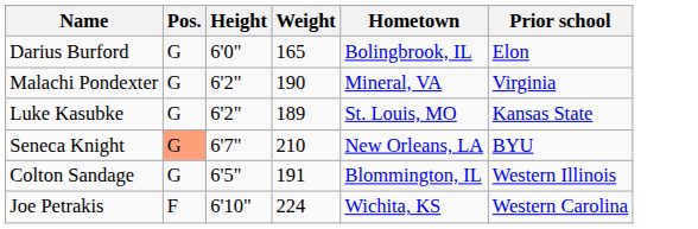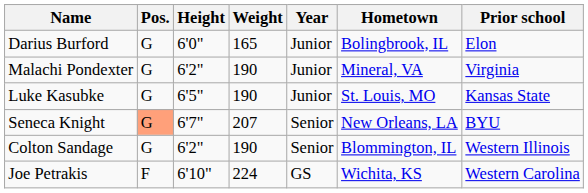 <table class="wikitable sortable" border="1">
 <tr>
 <th>Name</th>
 <th>Pos.</th>
 <th>Height</th>
 <th>Weight</th>
+<th>Year</th>
 <th>Hometown</th>
 <th class="unsortable">Prior school</th>
 </tr>
 <tr>
 <td>Darius Burford</td>
 <td>G</td>
 <td>6'0"</td>
 <td>165</td>
+<td>Junior</td>
 <td><a href='#'>Bolingbrook, IL</a></td>
 <td><a href='#'>Elon</a></td>
 </tr>
 <tr>
 <td>Malachi Pondexter</td>
 <td>G</td>
 <td>6'2"</td>
 <td>190</td>
+<td>Junior</td>
 <td><a href='#'>Mineral, VA</a></td>
 <td><a href='#'>Virginia</a></td>
 </tr>
 <tr>
 <td>Luke Kasubke</td>
 <td>G</td>
-<td>6'2"</td>
-<td>189</td>
+<td>6'5"</td>
+<td>190</td>
+<td>Junior</td>
 <td><a href='#'>St. Louis, MO</a></td>
 <td><a href='#'>Kansas State</a></td>
 </tr>
 <tr>
 <td>Seneca Knight</td>
 <td style="background: lightsalmon;">G</td>
 <td>6'7"</td>
-<td>210</td>
+<td>207</td>
+<td>Senior</td>
 <td><a href='#'>New Orleans, LA</a></td>
 <td><a href='#'>BYU</a></td>
 </tr>
 <tr>
 <td>Colton Sandage</td>
 <td>G</td>
-<td>6'5"</td>
-<td>191</td>
+<td>6'2"</td>
+<td>190</td>
+<td>Senior</td>
 <td><a href='#'>Blommington, IL</a></td>
 <td><a href='#'>Western Illinois</a></td>
 </tr>
 <tr>
 <td>Joe Petrakis</td>
 <td>F</td>
 <td>6'10"</td>
 <td>224</td>
+<td>GS</td>
 <td><a href='#'>Wichita, KS</a></td>
 <td><a href='#'>Western Carolina</a></td>
 </tr>
 </table>
